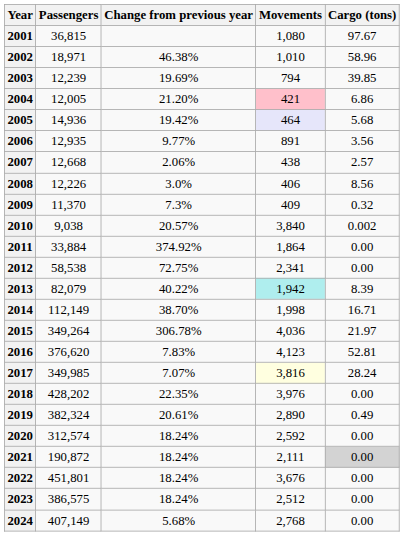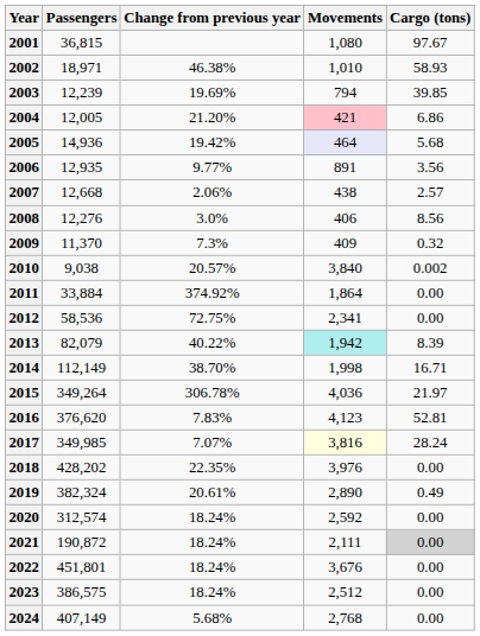 <table class="wikitable" style="text-align: center; font-size: 95%">
 <tr>
 <th>Year</th>
 <th>Passengers</th>
 <th>Change from previous year</th>
 <th>Movements</th>
 <th>Cargo (tons)</th>
 </tr>
 <tr>
 <th>2001</th>
 <td>36,815</td>
 <td></td>
 <td>1,080</td>
 <td>97.67</td>
 </tr>
 <tr>
 <th>2002</th>
 <td>18,971</td>
 <td> 46.38%</td>
 <td>1,010</td>
-<td>58.96</td>
+<td>58.93</td>
 </tr>
 <tr>
 <th>2003</th>
 <td>12,239</td>
 <td> 19.69%</td>
 <td>794</td>
 <td>39.85</td>
 </tr>
 <tr>
 <th>2004</th>
 <td>12,005</td>
 <td> 21.20%</td>
 <td style="background: pink;">421</td>
 <td>6.86</td>
 </tr>
 <tr>
 <th>2005</th>
 <td>14,936</td>
 <td> 19.42%</td>
 <td style="background: lavender;">464</td>
 <td>5.68</td>
 </tr>
 <tr>
 <th>2006</th>
 <td>12,935</td>
 <td> 9.77%</td>
 <td>891</td>
 <td>3.56</td>
 </tr>
 <tr>
 <th>2007</th>
 <td>12,668</td>
 <td> 2.06%</td>
 <td>438</td>
 <td>2.57</td>
 </tr>
 <tr>
 <th>2008</th>
-<td>12,226</td>
+<td>12,276</td>
 <td> 3.0%</td>
 <td>406</td>
 <td>8.56</td>
 </tr>
 <tr>
 <th>2009</th>
 <td>11,370</td>
 <td> 7.3%</td>
 <td>409</td>
 <td>0.32</td>
 </tr>
 <tr>
 <th>2010</th>
 <td>9,038</td>
 <td> 20.57%</td>
 <td>3,840</td>
 <td>0.002</td>
 </tr>
 <tr>
 <th>2011</th>
 <td>33,884</td>
 <td> 374.92%</td>
 <td>1,864</td>
 <td>0.00</td>
 </tr>
 <tr>
 <th>2012</th>
-<td>58,538</td>
+<td>58,536</td>
 <td> 72.75%</td>
 <td>2,341</td>
 <td>0.00</td>
 </tr>
 <tr>
 <th>2013</th>
 <td>82,079</td>
 <td> 40.22%</td>
 <td style="background: paleturquoise;">1,942</td>
 <td>8.39</td>
 </tr>
 <tr>
 <th>2014</th>
 <td>112,149</td>
 <td> 38.70%</td>
 <td>1,998</td>
 <td>16.71</td>
 </tr>
 <tr>
 <th>2015</th>
 <td>349,264</td>
 <td> 306.78%</td>
 <td>4,036</td>
 <td>21.97</td>
 </tr>
 <tr>
 <th>2016</th>
 <td>376,620</td>
 <td> 7.83%</td>
 <td>4,123</td>
 <td>52.81</td>
 </tr>
 <tr>
 <th>2017</th>
 <td>349,985</td>
 <td> 7.07%</td>
 <td style="background: lightyellow;">3,816</td>
 <td>28.24</td>
 </tr>
 <tr>
 <th>2018</th>
 <td>428,202</td>
 <td> 22.35%</td>
 <td>3,976</td>
 <td>0.00</td>
 </tr>
 <tr>
 <th>2019</th>
 <td>382,324</td>
 <td> 20.61%</td>
 <td>2,890</td>
 <td>0.49</td>
 </tr>
 <tr>
 <th>2020</th>
 <td>312,574</td>
 <td> 18.24%</td>
 <td>2,592</td>
 <td>0.00</td>
 </tr>
 <tr>
 <th>2021</th>
 <td>190,872</td>
 <td> 18.24%</td>
 <td>2,111</td>
 <td style="background: lightgrey;">0.00</td>
 </tr>
 <tr>
 <th>2022</th>
 <td>451,801</td>
 <td> 18.24%</td>
 <td>3,676</td>
 <td>0.00</td>
 </tr>
 <tr>
 <th>2023</th>
 <td>386,575</td>
 <td> 18.24%</td>
 <td>2,512</td>
 <td>0.00</td>
 </tr>
 <tr>
 <th>2024</th>
 <td>407,149</td>
 <td> 5.68%</td>
 <td>2,768</td>
 <td>0.00</td>
 </tr>
 </table>
